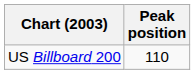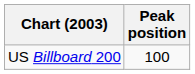 <table class="wikitable sortable">
 <tr>
 <th>Chart (2003)</th>
 <th>Peak<br>position</th>
 </tr>
 <tr>
 <td>US <a href='#'><em>Billboard</em> 200</a></td>
-<td style="text-align:center;">110</td>
+<td style="text-align:center;">100</td>
 </tr>
 </table>
